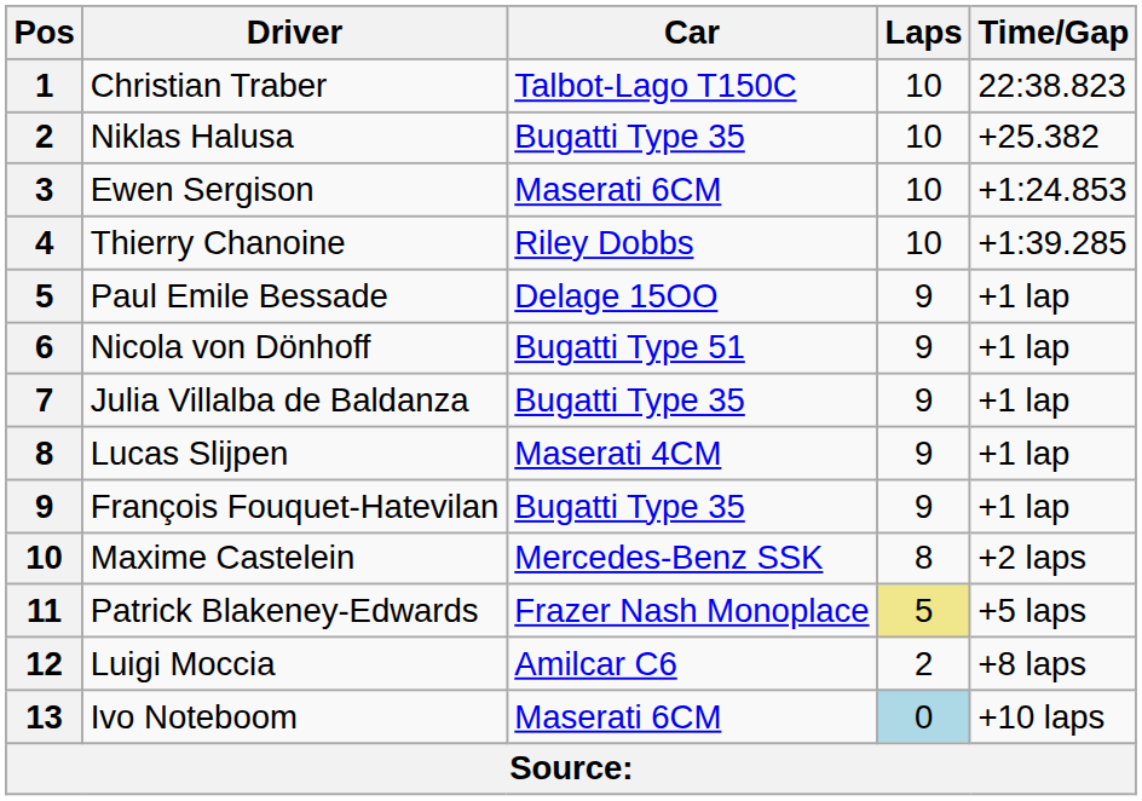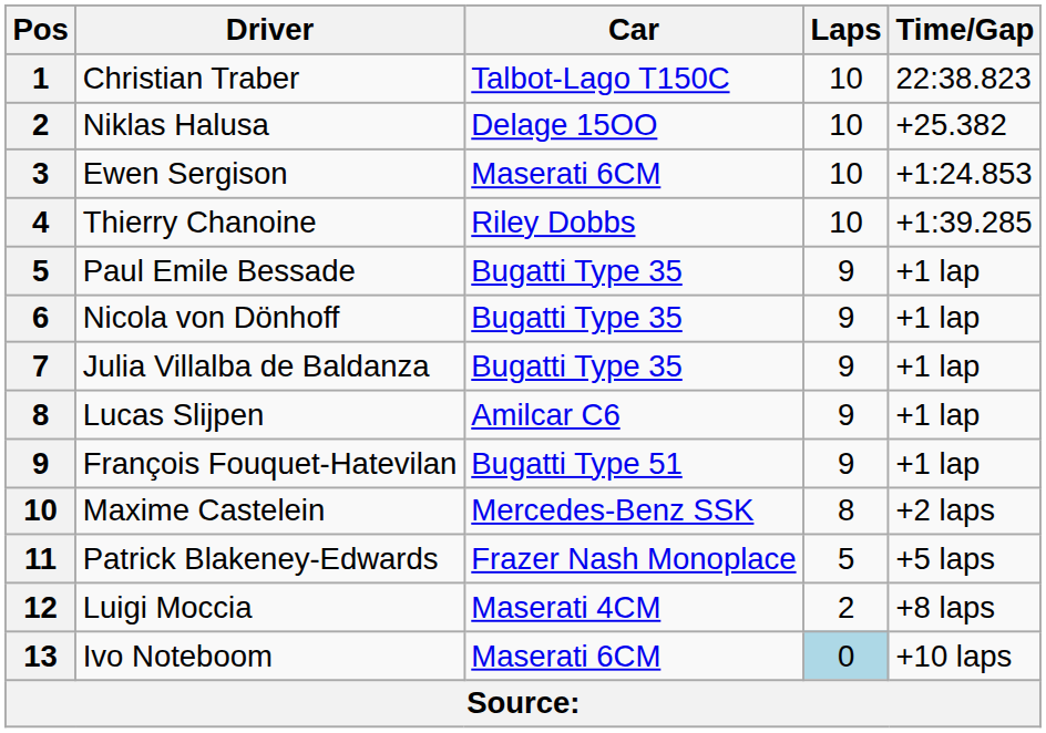 <table class="wikitable" style="font-size: 90%;">
 <tr>
 <th>Pos</th>
 <th>Driver</th>
 <th>Car</th>
 <th>Laps</th>
 <th>Time/Gap</th>
 </tr>
 <tr>
 <th>1</th>
 <td> Christian Traber</td>
 <td><a href='#'>Talbot-Lago T150C</a></td>
 <td align=center>10</td>
 <td>22:38.823</td>
 </tr>
 <tr>
 <th>2</th>
 <td> Niklas Halusa</td>
-<td><a href='#'>Bugatti Type 35</a></td>
+<td><a href='#'>Delage 15OO</a></td>
 <td align=center>10</td>
 <td>+25.382</td>
 </tr>
 <tr>
 <th>3</th>
 <td> Ewen Sergison</td>
 <td><a href='#'>Maserati 6CM</a></td>
 <td align=center>10</td>
 <td>+1:24.853</td>
 </tr>
 <tr>
 <th>4</th>
 <td> Thierry Chanoine</td>
 <td><a href='#'>Riley Dobbs</a></td>
 <td align=center>10</td>
 <td>+1:39.285</td>
 </tr>
 <tr>
 <th>5</th>
 <td> Paul Emile Bessade</td>
-<td><a href='#'>Delage 15OO</a></td>
+<td><a href='#'>Bugatti Type 35</a></td>
 <td align=center>9</td>
 <td>+1 lap</td>
 </tr>
 <tr>
 <th>6</th>
 <td> Nicola von Dönhoff</td>
-<td><a href='#'>Bugatti Type 51</a></td>
+<td><a href='#'>Bugatti Type 35</a></td>
 <td align=center>9</td>
 <td>+1 lap</td>
 </tr>
 <tr>
 <th>7</th>
 <td> Julia Villalba de Baldanza</td>
 <td><a href='#'>Bugatti Type 35</a></td>
 <td align=center>9</td>
 <td>+1 lap</td>
 </tr>
 <tr>
 <th>8</th>
 <td> Lucas Slijpen</td>
-<td><a href='#'>Maserati 4CM</a></td>
+<td><a href='#'>Amilcar C6</a></td>
 <td align=center>9</td>
 <td>+1 lap</td>
 </tr>
 <tr>
 <th>9</th>
 <td> François Fouquet-Hatevilan</td>
-<td><a href='#'>Bugatti Type 35</a></td>
+<td><a href='#'>Bugatti Type 51</a></td>
 <td align=center>9</td>
 <td>+1 lap</td>
 </tr>
 <tr>
 <th>10</th>
 <td> Maxime Castelein</td>
 <td><a href='#'>Mercedes-Benz SSK</a></td>
 <td align=center>8</td>
 <td>+2 laps</td>
 </tr>
 <tr>
 <th>11</th>
 <td> Patrick Blakeney-Edwards</td>
 <td><a href='#'>Frazer Nash Monoplace</a></td>
-<td align=center style="background: khaki;">5</td>
+<td align=center>5</td>
 <td>+5 laps</td>
 </tr>
 <tr>
 <th>12</th>
 <td> Luigi Moccia</td>
-<td><a href='#'>Amilcar C6</a></td>
+<td><a href='#'>Maserati 4CM</a></td>
 <td align=center>2</td>
 <td>+8 laps</td>
 </tr>
 <tr>
 <th>13</th>
 <td> Ivo Noteboom</td>
 <td><a href='#'>Maserati 6CM</a></td>
 <td align=center style="background: lightblue;">0</td>
 <td>+10 laps</td>
 </tr>
 <tr>
 <th colspan=5>Source:</th>
 </tr>
 </table>
